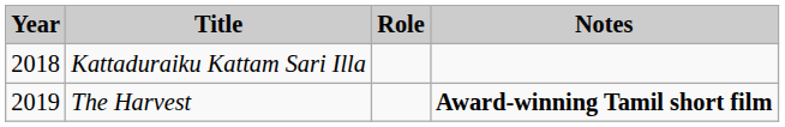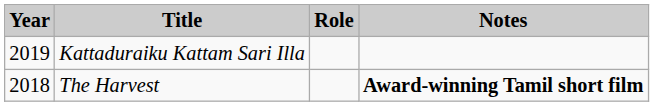 <table class="wikitable">
 <tr>
 <th style="background:#ccc;">Year</th>
 <th style="background:#ccc;">Title</th>
 <th style="background:#ccc;">Role</th>
 <th style="background:#ccc;">Notes</th>
 </tr>
 <tr>
-<td>2018</td>
+<td>2019</td>
 <td><em>Kattaduraiku Kattam Sari Illa</em></td>
 <td></td>
 <td></td>
 </tr>
 <tr>
-<td>2019</td>
+<td>2018</td>
 <td><em>The Harvest</em></td>
 <td></td>
 <td><strong>Award-winning Tamil short film</strong></td>
 </tr>
 </table>
